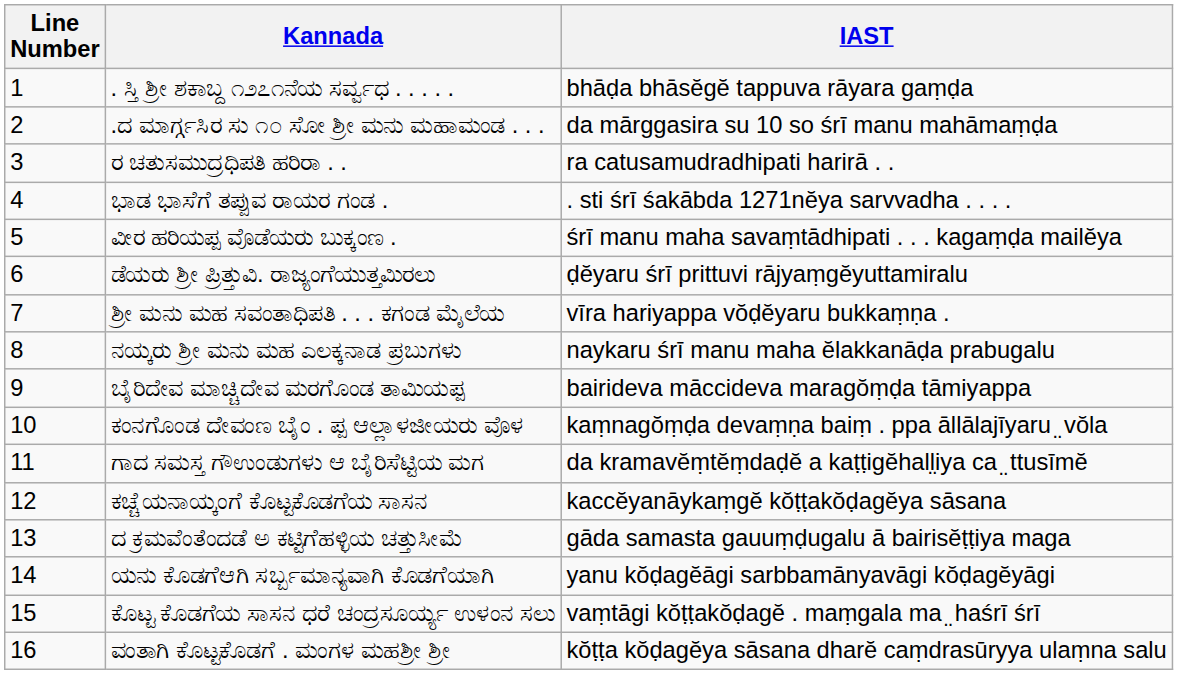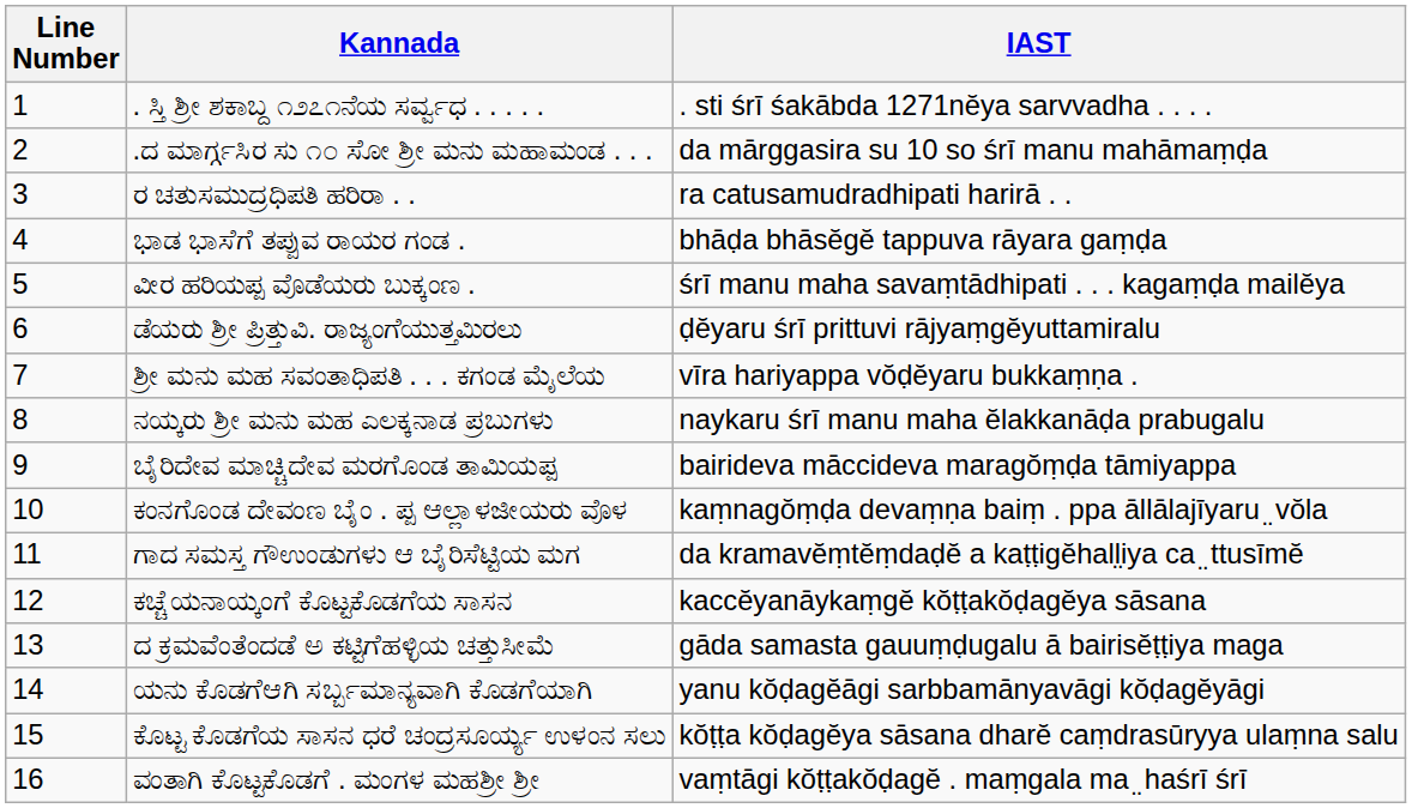 <table class="wikitable">
 <tr>
 <th>Line<br>Number</th>
 <th><a href='#'>Kannada</a></th>
 <th><a href='#'>IAST</a></th>
 </tr>
 <tr>
 <td>1</td>
 <td>. ಸ್ತಿ ಶ್ರೀ ಶಕಾಬ್ದ ೧೨೭೧ನೆಯ ಸರ್ವ್ವಧ . . . . .</td>
-<td>bhāḍa bhāsĕgĕ tappuva rāyara gaṃḍa</td>
+<td>. sti śrī śakābda 1271nĕya sarvvadha . . . .</td>
 </tr>
 <tr>
 <td>2</td>
 <td>.ದ ಮಾರ್ಗ್ಗಸಿರ ಸು ೧೦ ಸೋ ಶ್ರೀ ಮನು ಮಹಾಮಂಡ . . .</td>
 <td>da mārggasira su 10 so śrī manu mahāmaṃḍa</td>
 </tr>
 <tr>
 <td>3</td>
 <td>ರ ಚತುಸಮುದ್ರಧಿಪತಿ ಹರಿರಾ . .</td>
 <td>ra catusamudradhipati harirā . .</td>
 </tr>
 <tr>
 <td>4</td>
 <td>ಭಾಡ ಭಾಸೆಗೆ ತಪ್ಪುವ ರಾಯರ ಗಂಡ .</td>
-<td>. sti śrī śakābda 1271nĕya sarvvadha . . . .</td>
+<td>bhāḍa bhāsĕgĕ tappuva rāyara gaṃḍa</td>
 </tr>
 <tr>
 <td>5</td>
 <td>ವೀರ ಹರಿಯಪ್ಪ ವೊಡೆಯರು ಬುಕ್ಕಂಣ .</td>
 <td>śrī manu maha savaṃtādhipati . . . kagaṃḍa mailĕya</td>
 </tr>
 <tr>
 <td>6</td>
 <td>ಡೆಯರು ಶ್ರೀ ಪ್ರಿತ್ತುವಿ. ರಾಜ್ಯಂಗೆಯುತ್ತಮಿರಲು</td>
 <td>ḍĕyaru śrī prittuvi rājyaṃgĕyuttamiralu</td>
 </tr>
 <tr>
 <td>7</td>
 <td>ಶ್ರೀ ಮನು ಮಹ ಸವಂತಾಧಿಪತಿ . . . ಕಗಂಡ ಮೈಲೆಯ</td>
 <td>vīra hariyappa vŏḍĕyaru bukkaṃṇa .</td>
 </tr>
 <tr>
 <td>8</td>
 <td>ನಯ್ಕರು ಶ್ರೀ ಮನು ಮಹ ಎಲಕ್ಕನಾಡ ಪ್ರಬುಗಳು</td>
 <td>naykaru śrī manu maha ĕlakkanāḍa prabugalu</td>
 </tr>
 <tr>
 <td>9</td>
 <td>ಬೈರಿದೇವ ಮಾಚ್ಚಿದೇವ ಮರಗೊಂಡ ತಾಮಿಯಪ್ಪ</td>
 <td>bairideva māccideva maragŏṃḍa tāmiyappa</td>
 </tr>
 <tr>
 <td>10</td>
 <td>ಕಂನಗೊಂಡ ದೇವಂಣ ಬೈಂ . ಪ್ಪ ಆಲ್ಲಾಳಜೀಯರು ವೊಳ</td>
 <td>kaṃnagŏṃḍa devaṃṇa baiṃ . ppa āllālajīyaru ̤ vŏla</td>
 </tr>
 <tr>
 <td>11</td>
 <td>ಗಾದ ಸಮಸ್ತ ಗೌಉಂಡುಗಳು ಆ ಬೈರಿಸೆಟ್ಟಿಯ ಮಗ</td>
 <td>da kramavĕṃtĕṃdaḍĕ a kaṭṭigĕhall̤iya ca ̤ ttusīmĕ</td>
 </tr>
 <tr>
 <td>12</td>
 <td>ಕಚ್ಚೆಯನಾಯ್ಕಂಗೆ ಕೊಟ್ಟಕೊಡಗೆಯ ಸಾಸನ</td>
 <td>kaccĕyanāykaṃgĕ kŏṭṭakŏḍagĕya sāsana</td>
 </tr>
 <tr>
 <td>13</td>
 <td>ದ ಕ್ರಮವೆಂತೆಂದಡೆ ಅ ಕಟ್ಟಿಗೆಹಳ್ಳಿಯ ಚತ್ತುಸೀಮೆ</td>
 <td>gāda samasta gauuṃḍugalu ā bairisĕṭṭiya maga</td>
 </tr>
 <tr>
 <td>14</td>
 <td>ಯನು ಕೊಡಗೆಆಗಿ ಸರ್ಬ್ಬಮಾನ್ಯವಾಗಿ ಕೊಡಗೆಯಾಗಿ</td>
 <td>yanu kŏḍagĕāgi sarbbamānyavāgi kŏḍagĕyāgi</td>
 </tr>
 <tr>
 <td>15</td>
 <td>ಕೊಟ್ಟ ಕೊಡಗೆಯ ಸಾಸನ ಧರೆ ಚಂದ್ರಸೂರ್ಯ್ಯ ಉಳಂನ ಸಲು</td>
-<td>vaṃtāgi kŏṭṭakŏḍagĕ . maṃgala ma ̤ haśrī śrī</td>
+<td>kŏṭṭa kŏḍagĕya sāsana dharĕ caṃdrasūryya ulaṃna salu</td>
 </tr>
 <tr>
 <td>16</td>
 <td>ವಂತಾಗಿ ಕೊಟ್ಟಕೊಡಗೆ . ಮಂಗಳ ಮಹಶ್ರೀ ಶ್ರೀ</td>
-<td>kŏṭṭa kŏḍagĕya sāsana dharĕ caṃdrasūryya ulaṃna salu</td>
+<td>vaṃtāgi kŏṭṭakŏḍagĕ . maṃgala ma ̤ haśrī śrī</td>
 </tr>
 </table>
